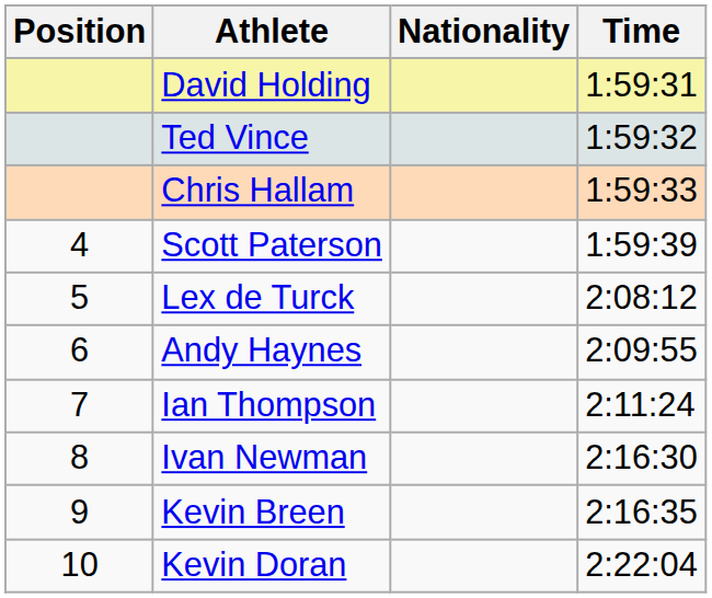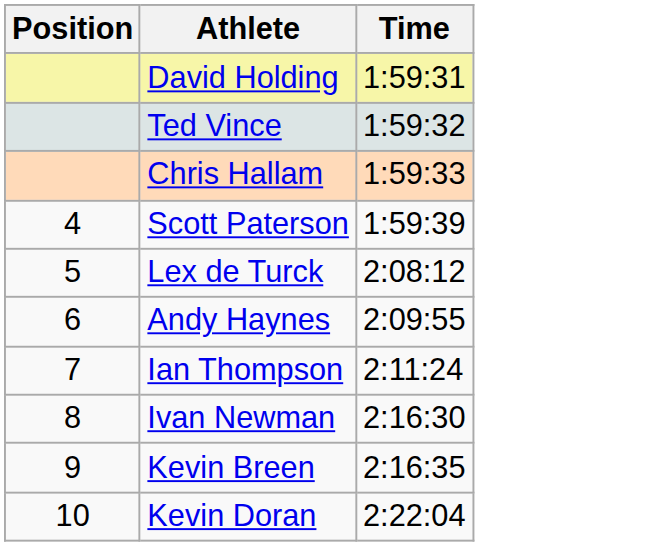 <table class="wikitable sortable">
 <tr>
 <th>Position</th>
 <th>Athlete</th>
-<th>Nationality</th>
 <th>Time</th>
 </tr>
 <tr bgcolor="#F7F6A8">
 <td align=center></td>
 <td><a href='#'>David Holding</a></td>
-<td></td>
 <td>1:59:31</td>
 </tr>
 <tr bgcolor="#DCE5E5">
 <td align=center></td>
 <td><a href='#'>Ted Vince</a></td>
-<td></td>
 <td>1:59:32</td>
 </tr>
 <tr bgcolor="#FFDAB9">
 <td align=center></td>
 <td><a href='#'>Chris Hallam</a></td>
-<td></td>
 <td>1:59:33</td>
 </tr>
 <tr>
 <td align=center>4</td>
 <td><a href='#'>Scott Paterson</a></td>
-<td></td>
 <td>1:59:39</td>
 </tr>
 <tr>
 <td align=center>5</td>
 <td><a href='#'>Lex de Turck</a></td>
-<td></td>
 <td>2:08:12</td>
 </tr>
 <tr>
 <td align=center>6</td>
 <td><a href='#'>Andy Haynes</a></td>
-<td></td>
 <td>2:09:55</td>
 </tr>
 <tr>
 <td align=center>7</td>
 <td><a href='#'>Ian Thompson</a></td>
-<td></td>
 <td>2:11:24</td>
 </tr>
 <tr>
 <td align=center>8</td>
 <td><a href='#'>Ivan Newman</a></td>
-<td></td>
 <td>2:16:30</td>
 </tr>
 <tr>
 <td align=center>9</td>
 <td><a href='#'>Kevin Breen</a></td>
-<td></td>
 <td>2:16:35</td>
 </tr>
 <tr>
 <td align=center>10</td>
 <td><a href='#'>Kevin Doran</a></td>
-<td></td>
 <td>2:22:04</td>
 </tr>
 </table>
